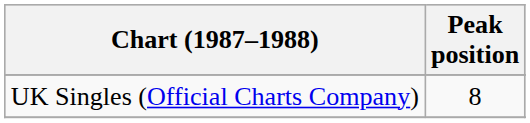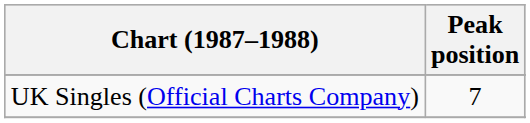 <table class="wikitable sortable">
 <tr>
 <th>Chart (1987–1988)</th>
 <th>Peak<br>position</th>
 </tr>
 <tr>
 </tr>
 <tr>
 </tr>
 <tr>
 <td>UK Singles (<a href='#'>Official Charts Company</a>)</td>
-<td style="text-align:center;">8</td>
+<td style="text-align:center;">7</td>
 </tr>
 <tr>
 </tr>
 <tr>
 </tr>
 </table>
